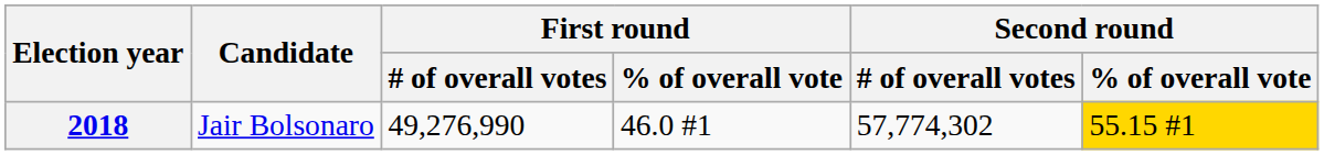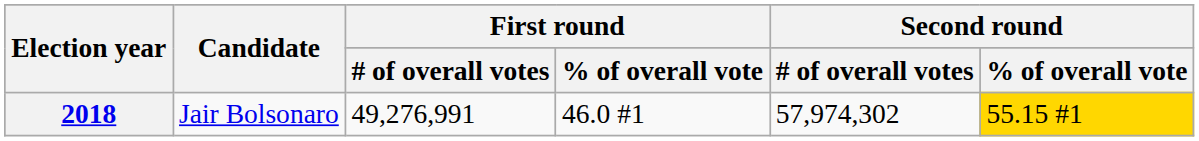 <table class=wikitable>
 <tr>
 <th rowspan=2>Election year</th>
 <th rowspan=2>Candidate</th>
 <th colspan=2>First round</th>
 <th colspan=2>Second round</th>
 </tr>
 <tr>
 <th># of overall votes</th>
 <th>% of overall vote</th>
 <th># of overall votes</th>
 <th>% of overall vote</th>
 </tr>
 <tr>
 <th><a href='#'>2018</a></th>
 <td><a href='#'>Jair Bolsonaro</a></td>
-<td>49,276,990</td>
+<td>49,276,991</td>
 <td>46.0 #1</td>
-<td>57,774,302</td>
+<td>57,974,302</td>
 <td style="background: gold;">55.15 #1</td>
 </tr>
 </table>
